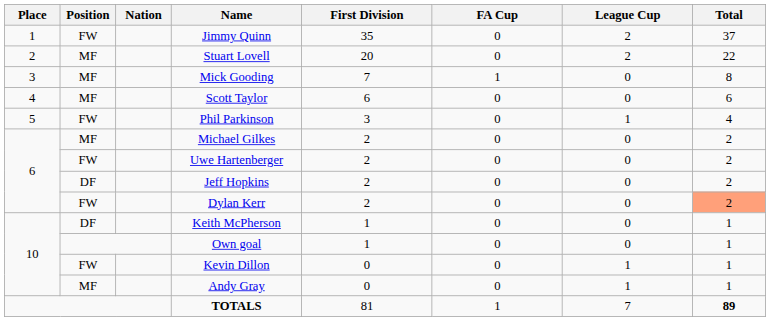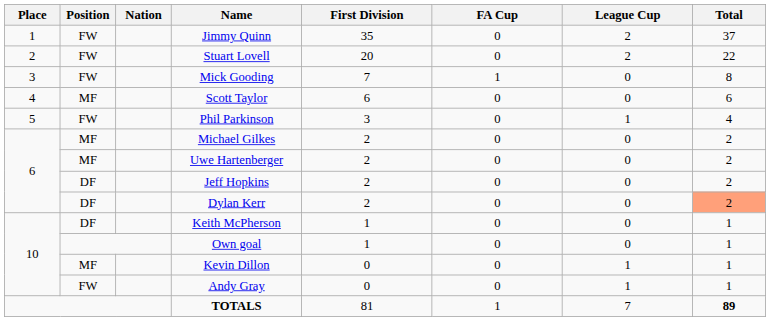 <table class="wikitable" style="font-size: 95%; text-align: center;">
 <tr>
 <th width=60>Place</th>
 <th width=60>Position</th>
 <th width=60>Nation</th>
 <th width=150>Name</th>
 <th width=150>First Division</th>
 <th width=150>FA Cup</th>
 <th width=150>League Cup</th>
 <th width=80>Total</th>
 </tr>
 <tr>
 <td>1</td>
 <td>FW</td>
 <td></td>
 <td><a href='#'>Jimmy Quinn</a></td>
 <td>35</td>
 <td>0</td>
 <td>2</td>
 <td>37</td>
 </tr>
 <tr>
 <td>2</td>
-<td>MF</td>
+<td>FW</td>
 <td></td>
 <td><a href='#'>Stuart Lovell</a></td>
 <td>20</td>
 <td>0</td>
 <td>2</td>
 <td>22</td>
 </tr>
 <tr>
 <td>3</td>
-<td>MF</td>
+<td>FW</td>
 <td></td>
 <td><a href='#'>Mick Gooding</a></td>
 <td>7</td>
 <td>1</td>
 <td>0</td>
 <td>8</td>
 </tr>
 <tr>
 <td>4</td>
 <td>MF</td>
 <td></td>
 <td><a href='#'>Scott Taylor</a></td>
 <td>6</td>
 <td>0</td>
 <td>0</td>
 <td>6</td>
 </tr>
 <tr>
 <td>5</td>
 <td>FW</td>
 <td></td>
 <td><a href='#'>Phil Parkinson</a></td>
 <td>3</td>
 <td>0</td>
 <td>1</td>
 <td>4</td>
 </tr>
 <tr>
 <td rowspan="4">6</td>
 <td>MF</td>
 <td></td>
 <td><a href='#'>Michael Gilkes</a></td>
 <td>2</td>
 <td>0</td>
 <td>0</td>
 <td>2</td>
 </tr>
 <tr>
-<td>FW</td>
+<td>MF</td>
 <td></td>
 <td><a href='#'>Uwe Hartenberger</a></td>
 <td>2</td>
 <td>0</td>
 <td>0</td>
 <td>2</td>
 </tr>
 <tr>
 <td>DF</td>
 <td></td>
 <td><a href='#'>Jeff Hopkins</a></td>
 <td>2</td>
 <td>0</td>
 <td>0</td>
 <td>2</td>
 </tr>
 <tr>
-<td>FW</td>
+<td>DF</td>
 <td></td>
 <td><a href='#'>Dylan Kerr</a></td>
 <td>2</td>
 <td>0</td>
 <td>0</td>
 <td style="background: lightsalmon;">2</td>
 </tr>
 <tr>
 <td rowspan="4">10</td>
 <td>DF</td>
 <td></td>
 <td><a href='#'>Keith McPherson</a></td>
 <td>1</td>
 <td>0</td>
 <td>0</td>
 <td>1</td>
 </tr>
 <tr>
 <td colspan="2"></td>
 <td><a href='#'>Own goal</a></td>
 <td>1</td>
 <td>0</td>
 <td>0</td>
 <td>1</td>
 </tr>
 <tr>
-<td>FW</td>
+<td>MF</td>
 <td></td>
 <td><a href='#'>Kevin Dillon</a></td>
 <td>0</td>
 <td>0</td>
 <td>1</td>
 <td>1</td>
 </tr>
 <tr>
-<td>MF</td>
+<td>FW</td>
 <td></td>
 <td><a href='#'>Andy Gray</a></td>
 <td>0</td>
 <td>0</td>
 <td>1</td>
 <td>1</td>
 </tr>
 <tr>
 <td colspan="3"></td>
 <td><strong>TOTALS</strong></td>
 <td>81</td>
 <td>1</td>
 <td>7</td>
 <td><strong>89</strong></td>
 </tr>
 </table>
